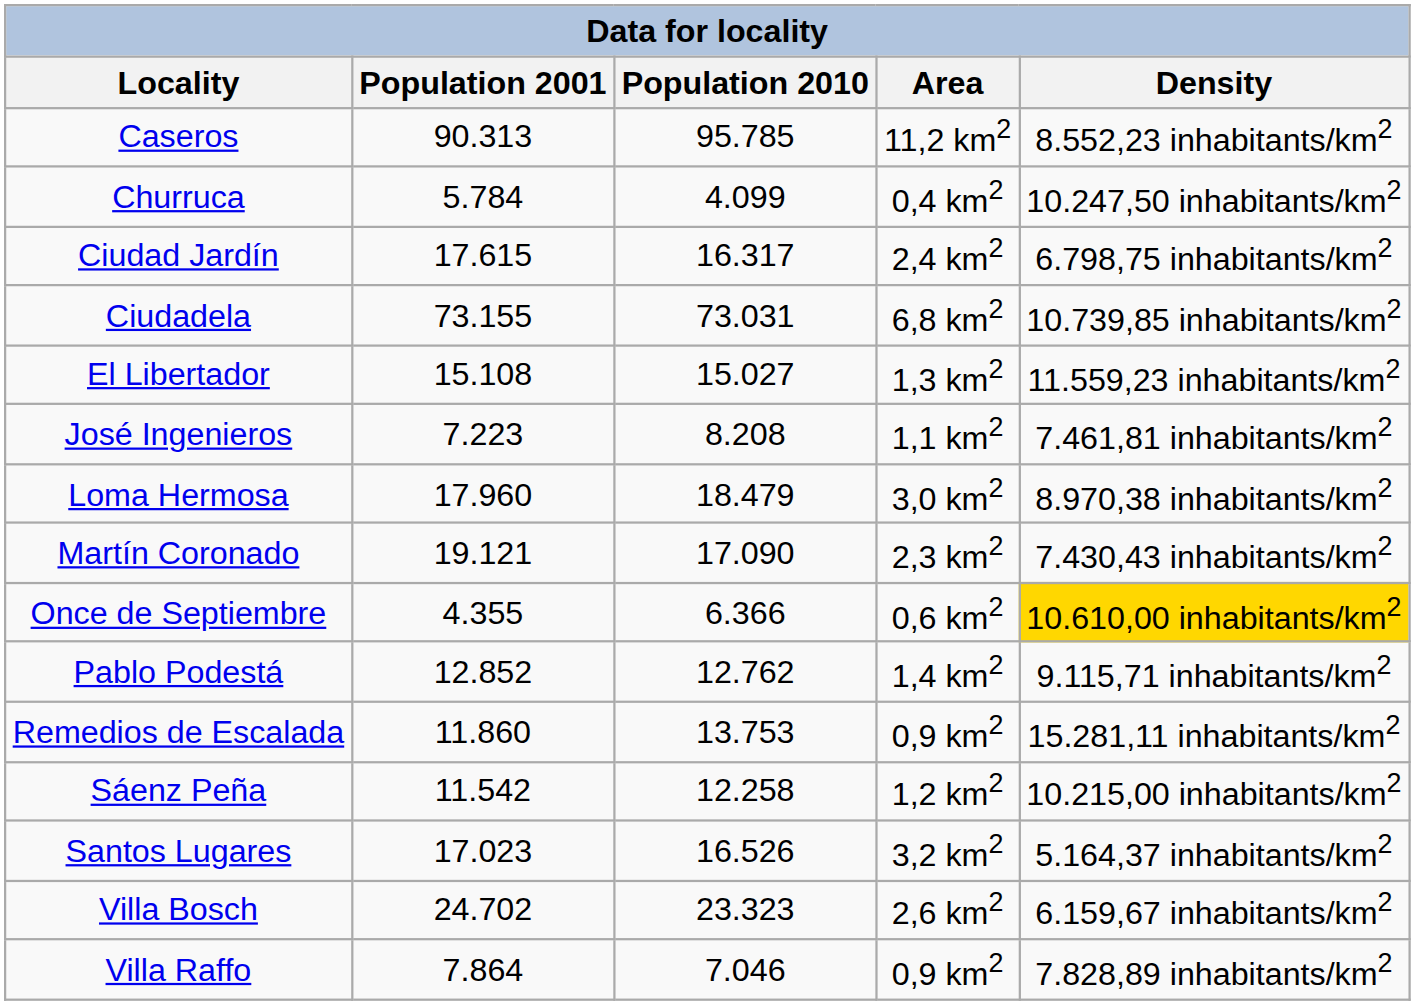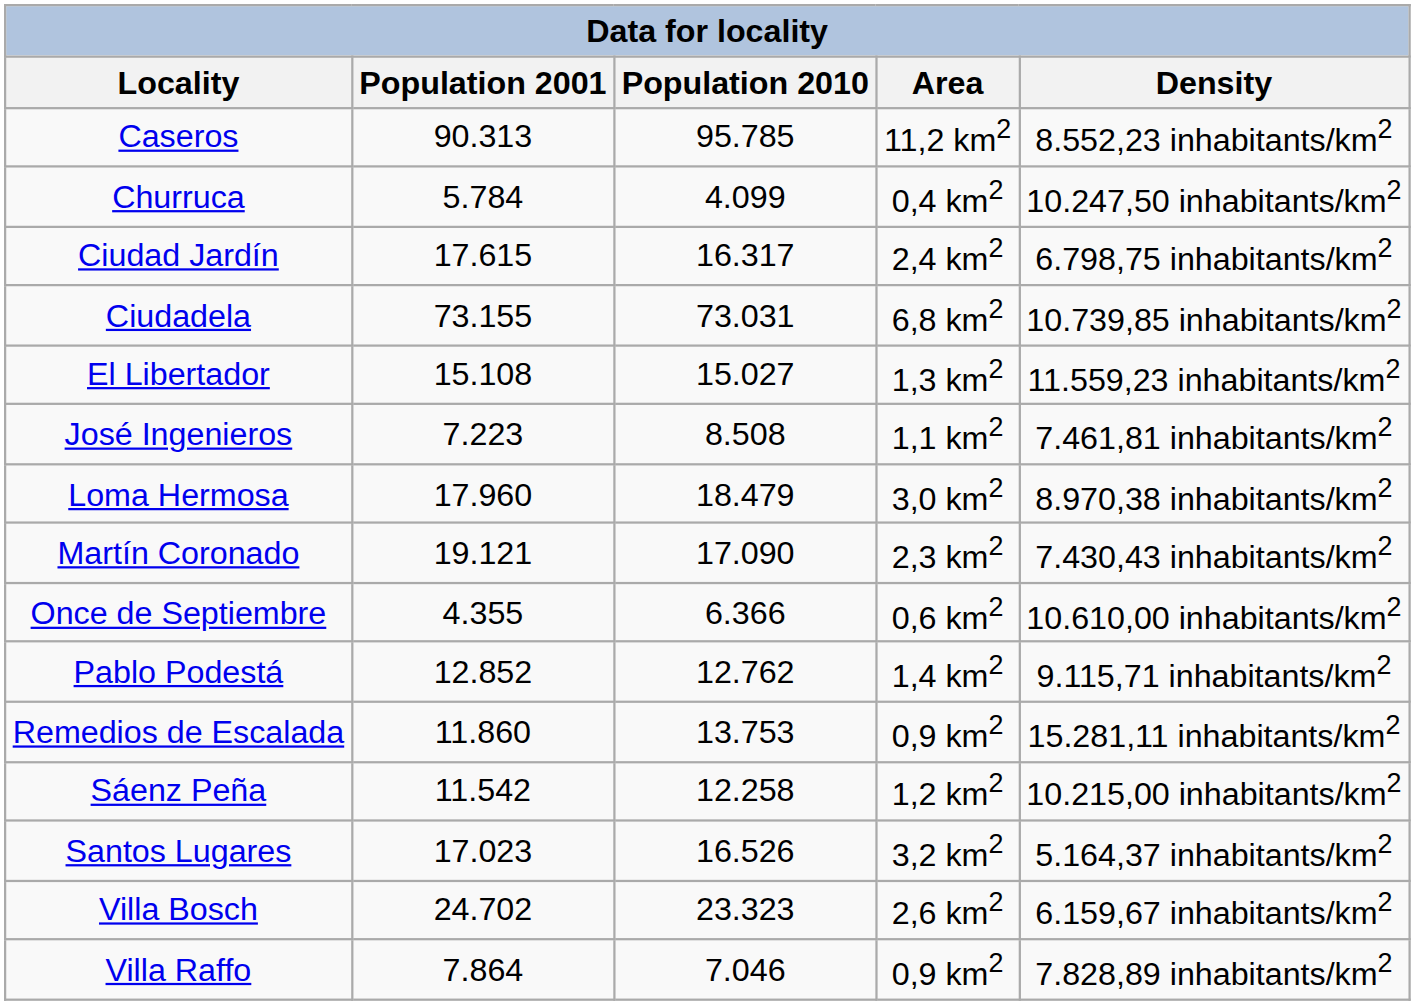 <table class="wikitable" style="font-size:90%; text-align:center;">
 <tr>
 <th colspan="7" style="background: LightSteelBlue;">Data for locality</th>
 </tr>
 <tr>
 <th>Locality</th>
 <th>Population 2001</th>
 <th>Population 2010</th>
 <th>Area</th>
 <th>Density</th>
 </tr>
 <tr>
 <td><a href='#'>Caseros</a></td>
 <td>90.313</td>
 <td>95.785</td>
 <td>11,2 km<sup>2</sup></td>
 <td>8.552,23 inhabitants/km<sup>2</sup></td>
 </tr>
 <tr>
 <td><a href='#'>Churruca</a></td>
 <td>5.784</td>
 <td>4.099</td>
 <td>0,4 km<sup>2</sup></td>
 <td>10.247,50 inhabitants/km<sup>2</sup></td>
 </tr>
 <tr>
 <td><a href='#'>Ciudad Jardín</a></td>
 <td>17.615</td>
 <td>16.317</td>
 <td>2,4 km<sup>2</sup></td>
 <td>6.798,75 inhabitants/km<sup>2</sup></td>
 </tr>
 <tr>
 <td><a href='#'>Ciudadela</a></td>
 <td>73.155</td>
 <td>73.031</td>
 <td>6,8 km<sup>2</sup></td>
 <td>10.739,85 inhabitants/km<sup>2</sup></td>
 </tr>
 <tr>
 <td><a href='#'>El Libertador</a></td>
 <td>15.108</td>
 <td>15.027</td>
 <td>1,3 km<sup>2</sup></td>
 <td>11.559,23 inhabitants/km<sup>2</sup></td>
 </tr>
 <tr>
 <td><a href='#'>José Ingenieros</a></td>
 <td>7.223</td>
-<td>8.208</td>
+<td>8.508</td>
 <td>1,1 km<sup>2</sup></td>
 <td>7.461,81 inhabitants/km<sup>2</sup></td>
 </tr>
 <tr>
 <td><a href='#'>Loma Hermosa</a></td>
 <td>17.960</td>
 <td>18.479</td>
 <td>3,0 km<sup>2</sup></td>
 <td>8.970,38 inhabitants/km<sup>2</sup></td>
 </tr>
 <tr>
 <td><a href='#'>Martín Coronado</a></td>
 <td>19.121</td>
 <td>17.090</td>
 <td>2,3 km<sup>2</sup></td>
 <td>7.430,43 inhabitants/km<sup>2</sup></td>
 </tr>
 <tr>
 <td><a href='#'>Once de Septiembre</a></td>
 <td>4.355</td>
 <td>6.366</td>
 <td>0,6 km<sup>2</sup></td>
-<td style="background: gold;">10.610,00 inhabitants/km<sup>2</sup></td>
+<td>10.610,00 inhabitants/km<sup>2</sup></td>
 </tr>
 <tr>
 <td><a href='#'>Pablo Podestá</a></td>
 <td>12.852</td>
 <td>12.762</td>
 <td>1,4 km<sup>2</sup></td>
 <td>9.115,71 inhabitants/km<sup>2</sup></td>
 </tr>
 <tr>
 <td><a href='#'>Remedios de Escalada</a></td>
 <td>11.860</td>
 <td>13.753</td>
 <td>0,9 km<sup>2</sup></td>
 <td>15.281,11 inhabitants/km<sup>2</sup></td>
 </tr>
 <tr>
 <td><a href='#'>Sáenz Peña</a></td>
 <td>11.542</td>
 <td>12.258</td>
 <td>1,2 km<sup>2</sup></td>
 <td>10.215,00 inhabitants/km<sup>2</sup></td>
 </tr>
 <tr>
 <td><a href='#'>Santos Lugares</a></td>
 <td>17.023</td>
 <td>16.526</td>
 <td>3,2 km<sup>2</sup></td>
 <td>5.164,37 inhabitants/km<sup>2</sup></td>
 </tr>
 <tr>
 <td><a href='#'>Villa Bosch</a></td>
 <td>24.702</td>
 <td>23.323</td>
 <td>2,6 km<sup>2</sup></td>
 <td>6.159,67 inhabitants/km<sup>2</sup></td>
 </tr>
 <tr>
 <td><a href='#'>Villa Raffo</a></td>
 <td>7.864</td>
 <td>7.046</td>
 <td>0,9 km<sup>2</sup></td>
 <td>7.828,89 inhabitants/km<sup>2</sup></td>
 </tr>
 </table>
